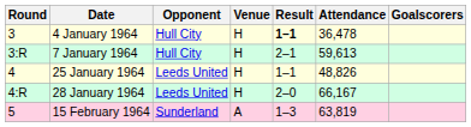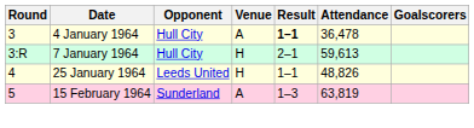 <table class="wikitable">
 <tr>
 <th>Round</th>
 <th>Date</th>
 <th>Opponent</th>
 <th>Venue</th>
 <th>Result</th>
 <th>Attendance</th>
 <th>Goalscorers</th>
 </tr>
 <tr style="background-color: #ffffdd;">
 <td>3</td>
 <td>4 January 1964</td>
 <td><a href='#'>Hull City</a></td>
-<td>H</td>
+<td>A</td>
 <td><strong>1–1</strong></td>
 <td>36,478</td>
 <td></td>
 </tr>
 <tr style="background-color: #d0ffe3;">
 <td>3:R</td>
 <td>7 January 1964</td>
 <td><a href='#'>Hull City</a></td>
 <td>H</td>
 <td>2–1</td>
 <td>59,613</td>
 <td></td>
 </tr>
 <tr style="background-color: #ffffdd;">
 <td>4</td>
 <td>25 January 1964</td>
 <td><a href='#'>Leeds United</a></td>
 <td>H</td>
 <td>1–1</td>
 <td>48,826</td>
 <td></td>
 </tr>
-<tr style="background-color: #d0ffe3;">
-<td>4:R</td>
-<td>28 January 1964</td>
-<td><a href='#'>Leeds United</a></td>
-<td>H</td>
-<td>2–0</td>
-<td>66,167</td>
-<td></td>
-</tr>
 <tr style="background-color: #ffd0e3;">
 <td>5</td>
 <td>15 February 1964</td>
 <td><a href='#'>Sunderland</a></td>
 <td>A</td>
 <td>1–3</td>
 <td>63,819</td>
 <td></td>
 </tr>
 </table>
